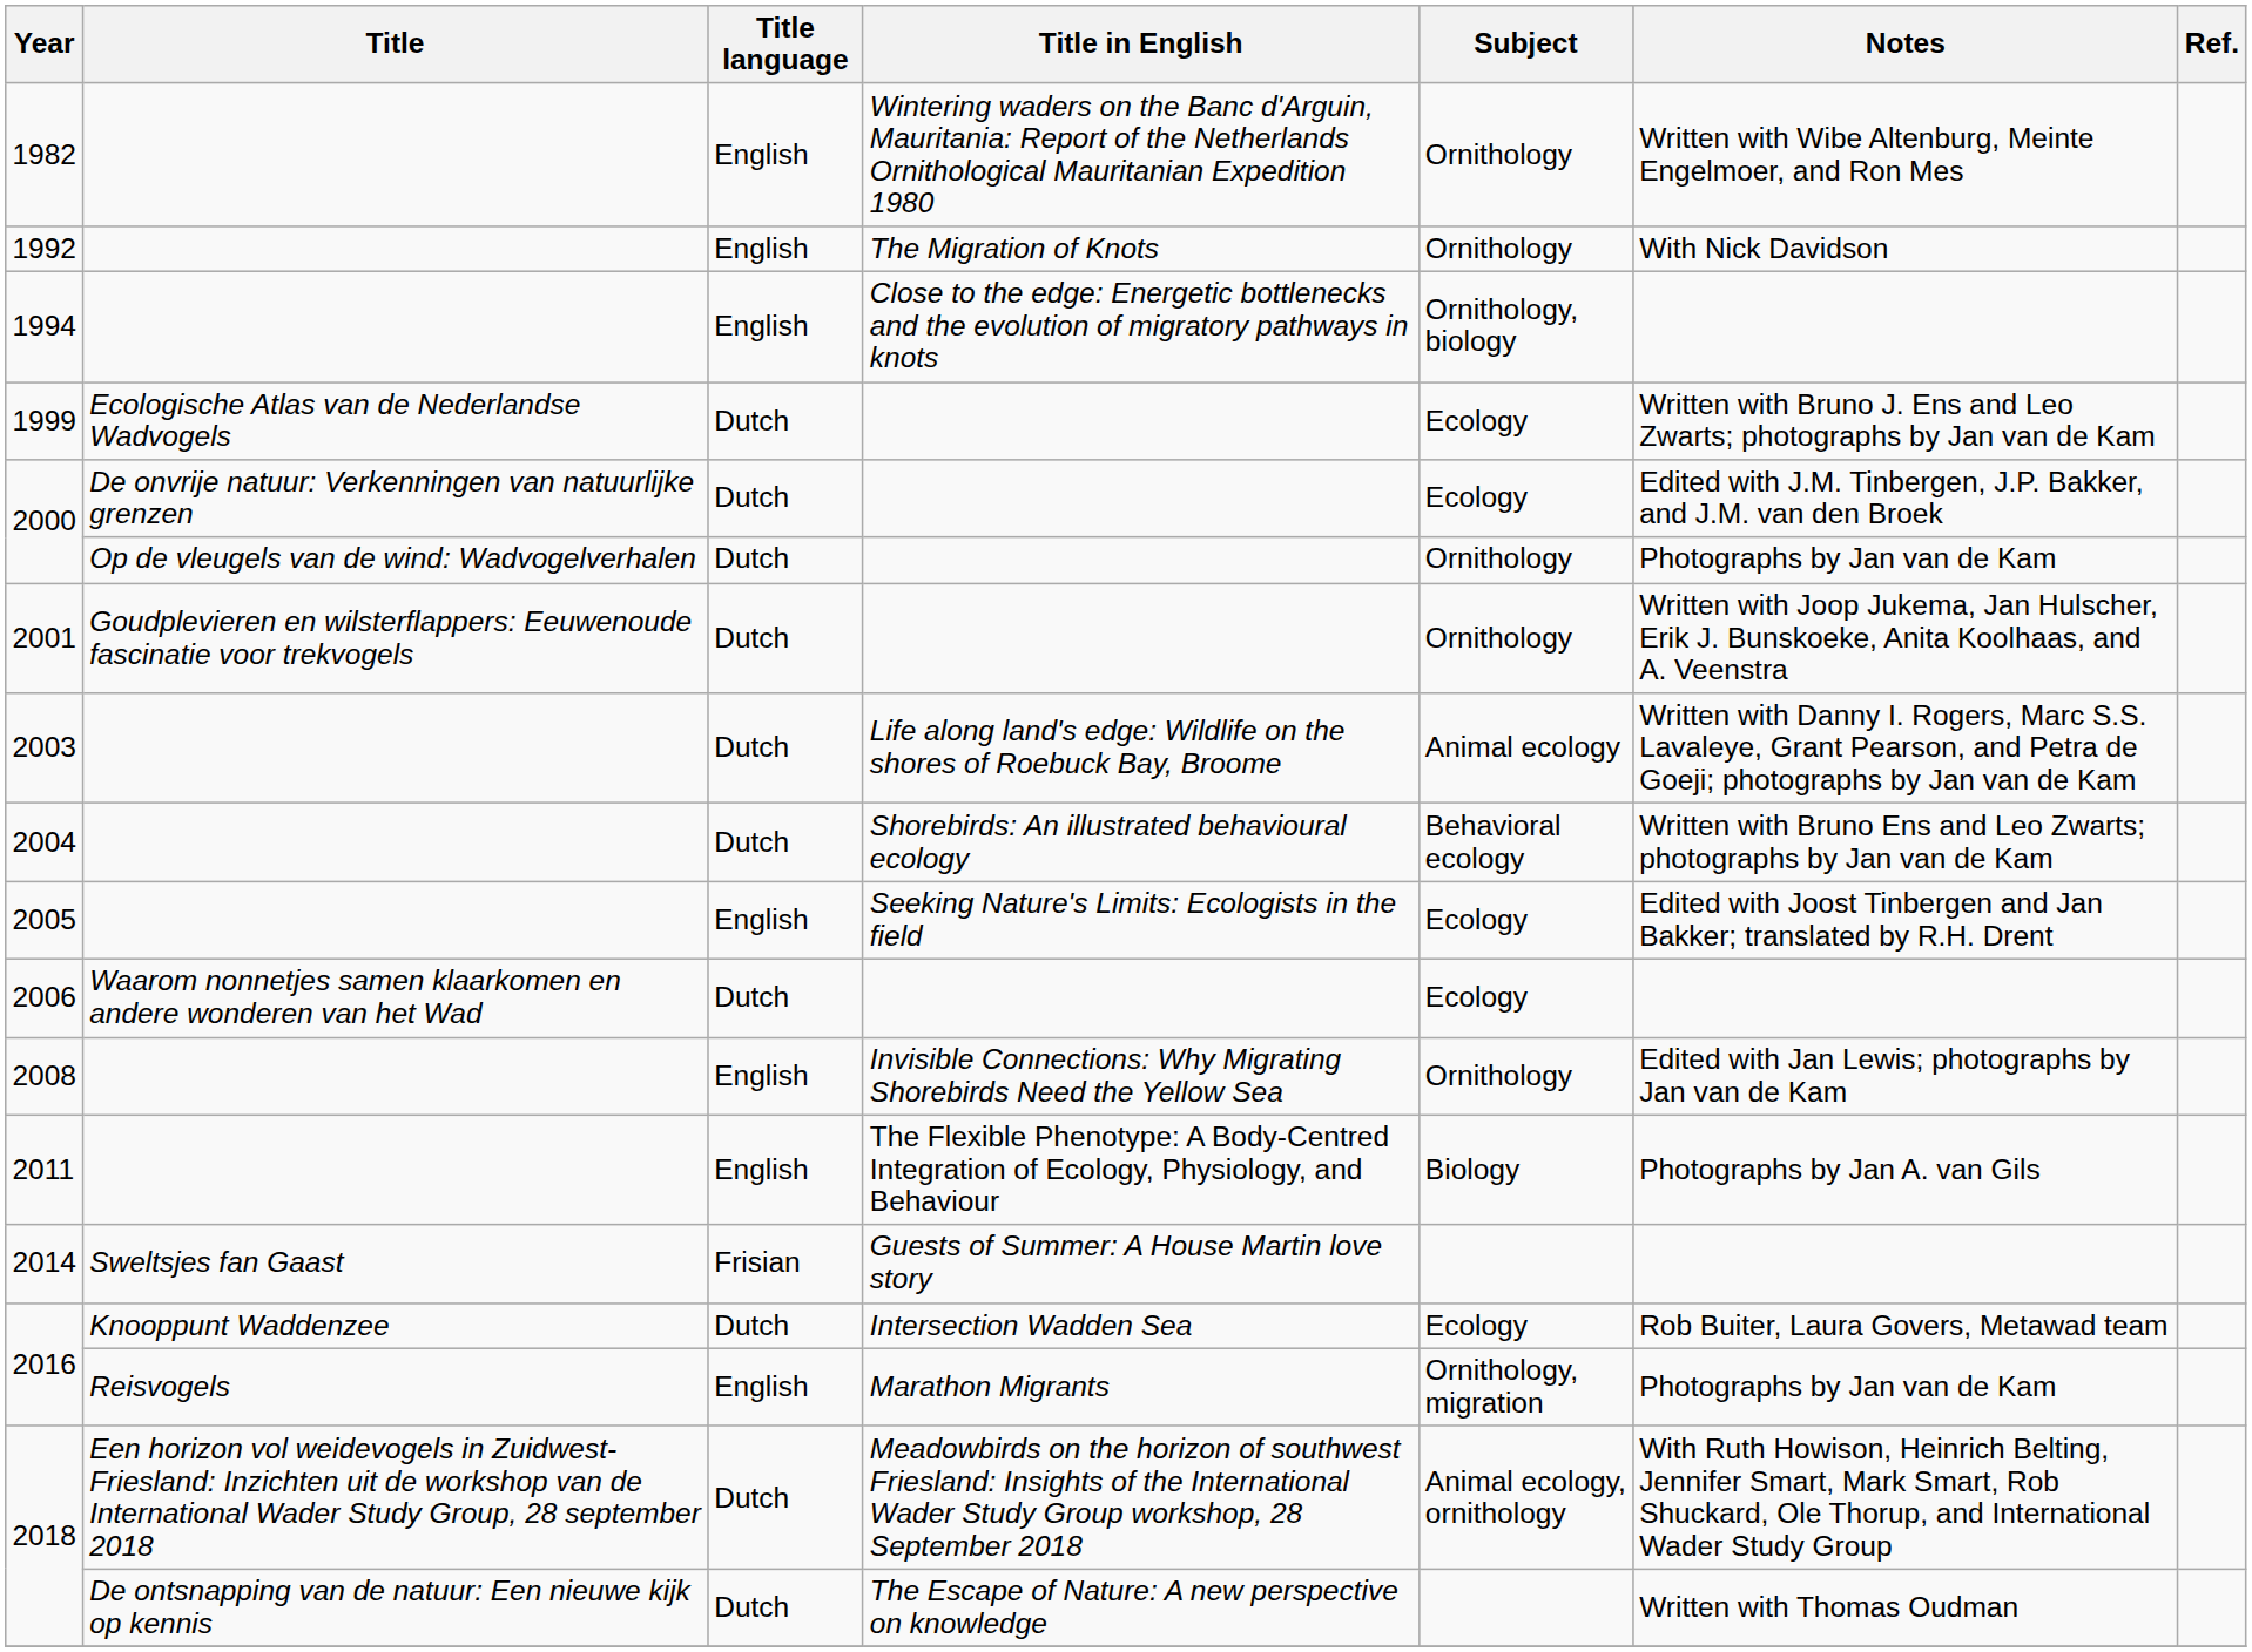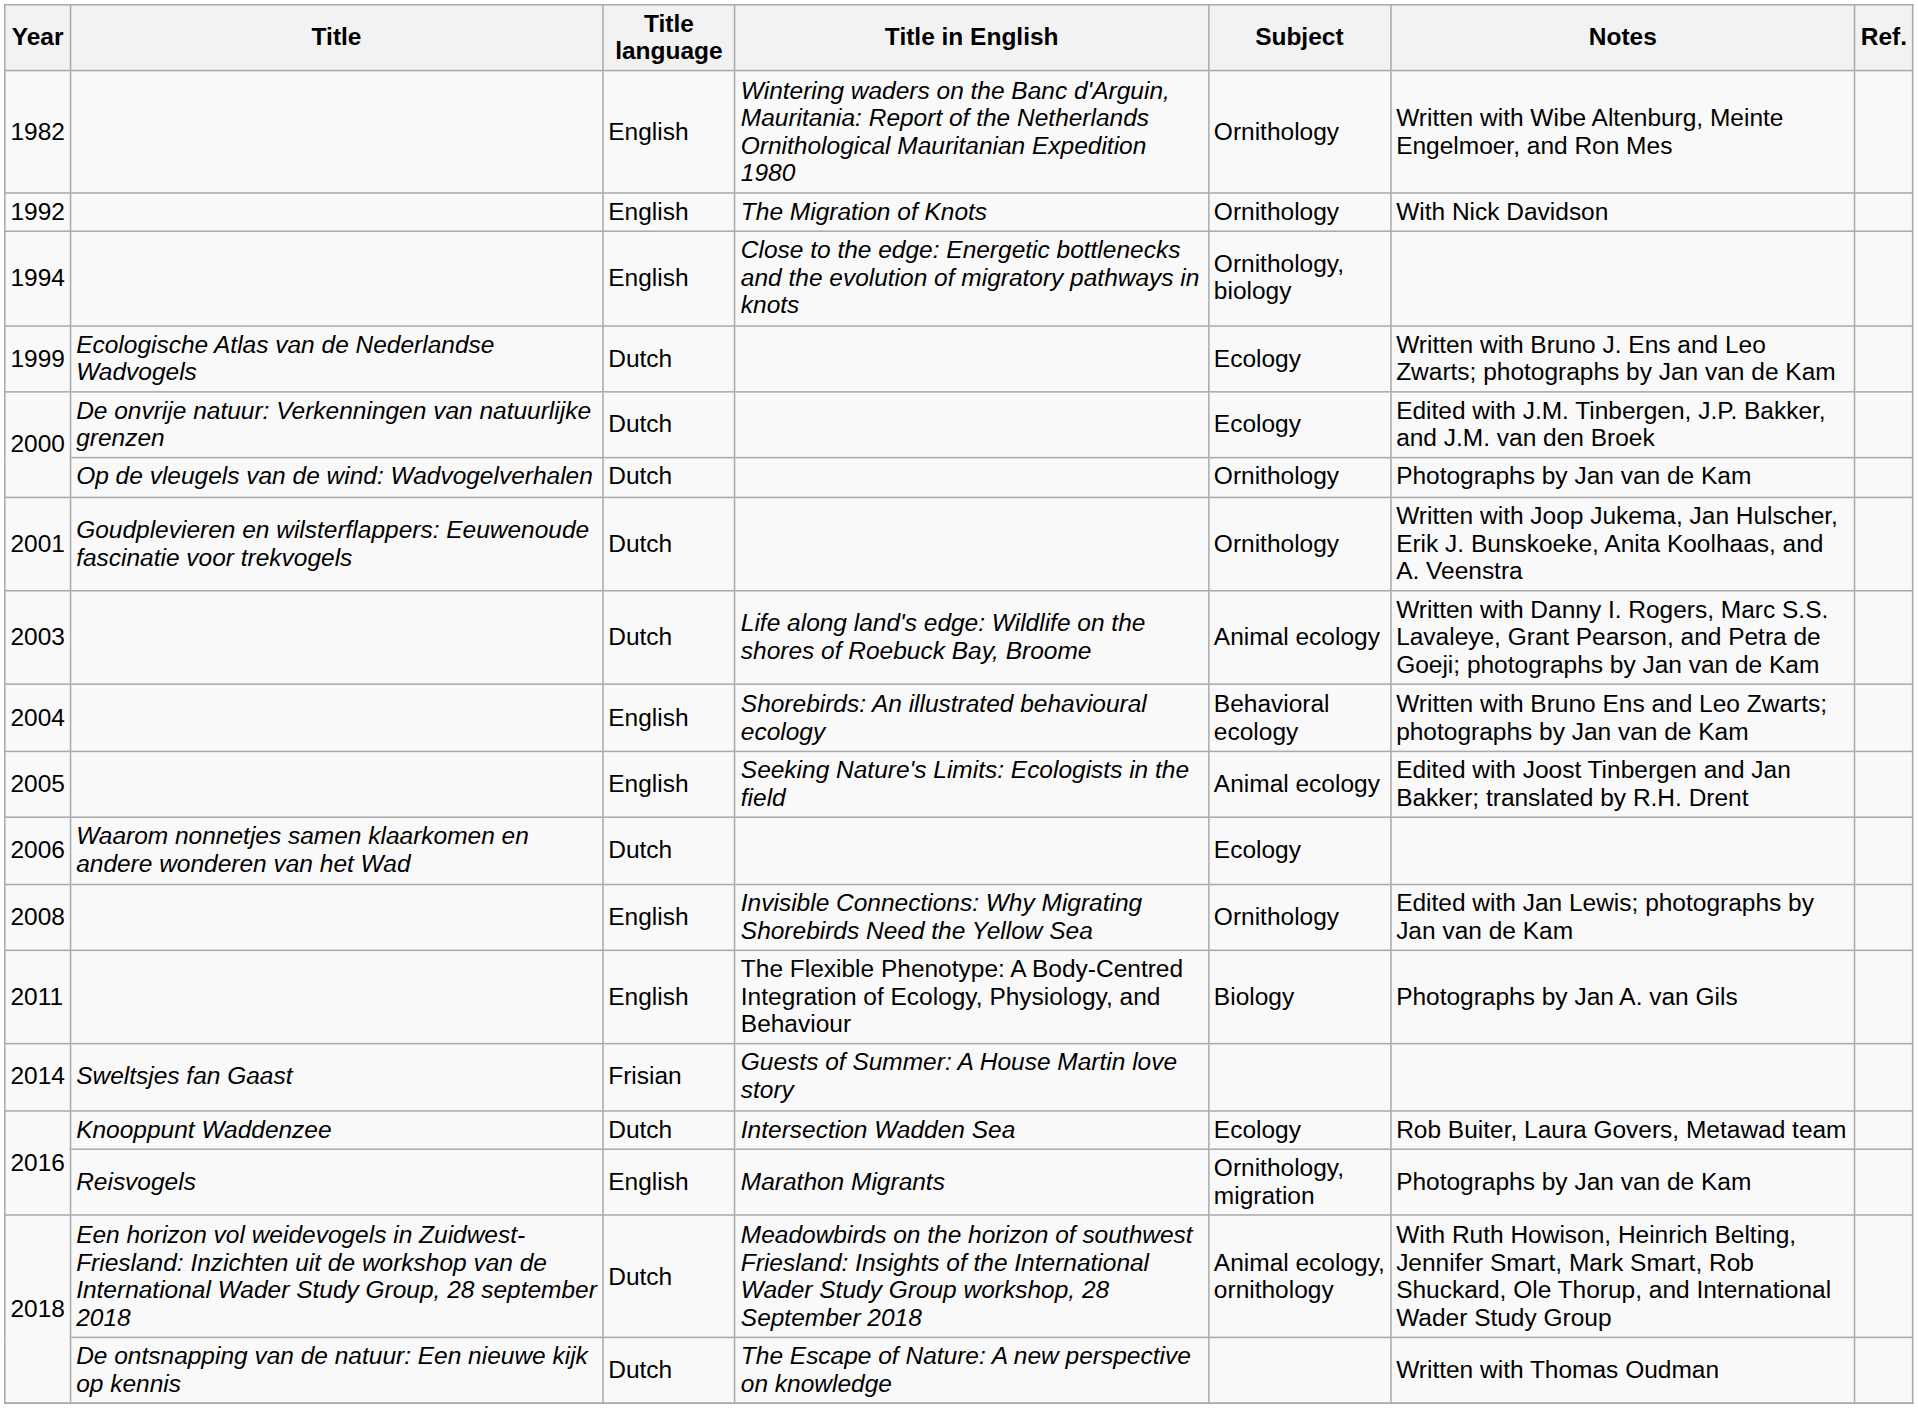 <table class="wikitable sortable">
 <tr>
 <th>Year</th>
 <th>Title</th>
 <th>Title language</th>
 <th>Title in English</th>
 <th>Subject</th>
 <th>Notes</th>
 <th>Ref.</th>
 </tr>
 <tr>
 <td>1982</td>
 <td></td>
 <td>English</td>
 <td><em>Wintering waders on the Banc d'Arguin, Mauritania: Report of the Netherlands Ornithological Mauritanian Expedition 1980</em></td>
 <td>Ornithology</td>
 <td>Written with Wibe Altenburg, Meinte Engelmoer, and Ron Mes</td>
 <td></td>
 </tr>
 <tr>
 <td>1992</td>
 <td></td>
 <td>English</td>
 <td><em>The Migration of Knots</em></td>
 <td>Ornithology</td>
 <td>With Nick Davidson</td>
 <td></td>
 </tr>
 <tr>
 <td>1994</td>
 <td></td>
 <td>English</td>
 <td><em>Close to the edge: Energetic bottlenecks and the evolution of migratory pathways in knots</em></td>
 <td>Ornithology, biology</td>
 <td></td>
 <td></td>
 </tr>
 <tr>
 <td>1999</td>
 <td><em>Ecologische Atlas van de Nederlandse Wadvogels</em></td>
 <td>Dutch</td>
 <td></td>
 <td>Ecology</td>
 <td>Written with Bruno J. Ens and Leo Zwarts; photographs by Jan van de Kam</td>
 <td></td>
 </tr>
 <tr>
 <td rowspan="2">2000</td>
 <td><em>De onvrije natuur: Verkenningen van natuurlijke grenzen</em></td>
 <td>Dutch</td>
 <td></td>
 <td>Ecology</td>
 <td>Edited with J.M. Tinbergen, J.P. Bakker, and J.M. van den Broek</td>
 <td></td>
 </tr>
 <tr>
 <td><em>Op de vleugels van de wind: Wadvogelverhalen</em></td>
 <td>Dutch</td>
 <td></td>
 <td>Ornithology</td>
 <td>Photographs by Jan van de Kam</td>
 <td></td>
 </tr>
 <tr>
 <td>2001</td>
 <td><em>Goudplevieren en wilsterflappers: Eeuwenoude fascinatie voor trekvogels</em></td>
 <td>Dutch</td>
 <td></td>
 <td>Ornithology</td>
 <td>Written with Joop Jukema, Jan Hulscher, Erik J. Bunskoeke, Anita Koolhaas, and A. Veenstra</td>
 <td></td>
 </tr>
 <tr>
 <td>2003</td>
 <td></td>
 <td>Dutch</td>
 <td><em>Life along land's edge: Wildlife on the shores of Roebuck Bay, Broome</em></td>
 <td>Animal ecology</td>
 <td>Written with Danny I. Rogers, Marc S.S. Lavaleye, Grant Pearson, and Petra de Goeji; photographs by Jan van de Kam</td>
 <td></td>
 </tr>
 <tr>
 <td>2004</td>
 <td></td>
-<td>Dutch</td>
+<td>English</td>
 <td><em>Shorebirds: An illustrated behavioural ecology</em></td>
 <td>Behavioral ecology</td>
 <td>Written with Bruno Ens and Leo Zwarts; photographs by Jan van de Kam</td>
 <td></td>
 </tr>
 <tr>
 <td>2005</td>
 <td></td>
 <td>English</td>
 <td><em>Seeking Nature's Limits: Ecologists in the field</em></td>
-<td>Ecology</td>
+<td>Animal ecology</td>
 <td>Edited with Joost Tinbergen and Jan Bakker; translated by R.H. Drent</td>
 <td></td>
 </tr>
 <tr>
 <td>2006</td>
 <td><em>Waarom nonnetjes samen klaarkomen en andere wonderen van het Wad</em></td>
 <td>Dutch</td>
 <td></td>
 <td>Ecology</td>
 <td></td>
 <td></td>
 </tr>
 <tr>
 <td>2008</td>
 <td></td>
 <td>English</td>
 <td><em>Invisible Connections: Why Migrating Shorebirds Need the Yellow Sea</em></td>
 <td>Ornithology</td>
 <td>Edited with Jan Lewis; photographs by Jan van de Kam</td>
 <td></td>
 </tr>
 <tr>
 <td>2011</td>
 <td></td>
 <td>English</td>
 <td>The Flexible Phenotype: A Body-Centred Integration of Ecology, Physiology, and Behaviour</td>
 <td>Biology</td>
 <td>Photographs by Jan A. van Gils</td>
 <td></td>
 </tr>
 <tr>
 <td>2014</td>
 <td><em>Sweltsjes fan Gaast</em></td>
 <td>Frisian</td>
 <td><em>Guests of Summer: A House Martin love story</em></td>
 <td></td>
 <td></td>
 <td></td>
 </tr>
 <tr>
 <td rowspan="2">2016</td>
 <td><em>Knooppunt Waddenzee</em></td>
 <td>Dutch</td>
 <td><em>Intersection Wadden Sea</em></td>
 <td>Ecology</td>
 <td>Rob Buiter, Laura Govers, Metawad team</td>
 <td></td>
 </tr>
 <tr>
 <td><em>Reisvogels</em></td>
 <td>English</td>
 <td><em>Marathon Migrants</em></td>
 <td>Ornithology, migration</td>
 <td>Photographs by Jan van de Kam</td>
 <td></td>
 </tr>
 <tr>
 <td rowspan="2">2018</td>
 <td><em>Een horizon vol weidevogels in Zuidwest-Friesland: Inzichten uit de workshop van de International Wader Study Group, 28 september 2018</em></td>
 <td>Dutch</td>
 <td><em>Meadowbirds on the horizon of southwest Friesland: Insights of the International Wader Study Group workshop, 28 September 2018</em></td>
 <td>Animal ecology, ornithology</td>
 <td>With Ruth Howison, Heinrich Belting, Jennifer Smart, Mark Smart, Rob Shuckard, Ole Thorup, and International Wader Study Group</td>
 <td></td>
 </tr>
 <tr>
 <td><em>De ontsnapping van de natuur: Een nieuwe kijk op kennis</em></td>
 <td>Dutch</td>
 <td><em>The Escape of Nature: A new perspective on knowledge</em></td>
 <td></td>
 <td>Written with Thomas Oudman</td>
 <td></td>
 </tr>
 <tr>
 </tr>
 </table>
